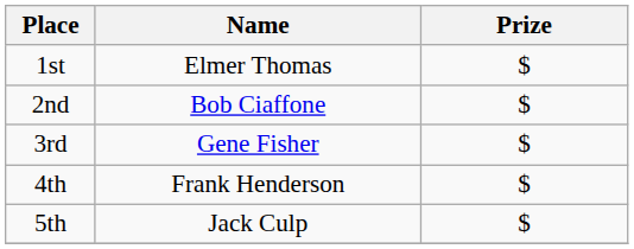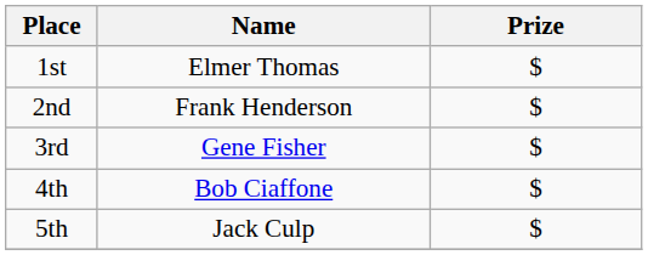 <table class="wikitable">
 <tr>
 <th width="50">Place</th>
 <th width="200">Name</th>
 <th width="125">Prize</th>
 </tr>
 <tr>
 <td align = "center">1st</td>
 <td align = "center">Elmer Thomas</td>
 <td align = "center">$</td>
 </tr>
 <tr>
 <td align = "center">2nd</td>
-<td align = "center"><a href='#'>Bob Ciaffone</a></td>
+<td align = "center">Frank Henderson</td>
 <td align = "center">$</td>
 </tr>
 <tr>
 <td align = "center">3rd</td>
 <td align = "center"><a href='#'>Gene Fisher</a></td>
 <td align = "center">$</td>
 </tr>
 <tr>
 <td align = "center">4th</td>
-<td align = "center">Frank Henderson</td>
+<td align = "center"><a href='#'>Bob Ciaffone</a></td>
 <td align = "center">$</td>
 </tr>
 <tr>
 <td align = "center">5th</td>
 <td align = "center">Jack Culp</td>
 <td align = "center">$</td>
 </tr>
 <tr>
 </tr>
 </table>
